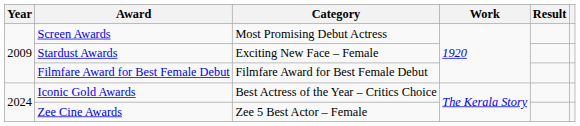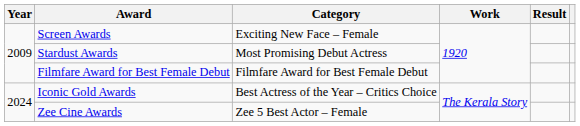 <table class="wikitable sortable plainrowheaders">
 <tr>
 <th scope="col">Year</th>
 <th scope="col">Award</th>
 <th scope="col">Category</th>
 <th scope="col">Work</th>
 <th scope="col">Result</th>
 <th scope="col"></th>
 </tr>
 <tr>
 <td rowspan="3">2009</td>
 <td><a href='#'>Screen Awards</a></td>
-<td>Most Promising Debut Actress</td>
+<td>Exciting New Face – Female</td>
 <td rowspan="3"><a href='#'><em>1920</em></a></td>
 <td></td>
 <td></td>
 </tr>
 <tr>
 <td><a href='#'>Stardust Awards</a></td>
-<td>Exciting New Face – Female</td>
+<td>Most Promising Debut Actress</td>
 <td></td>
 <td></td>
 </tr>
 <tr>
 <td><a href='#'>Filmfare Award for Best Female Debut</a></td>
 <td>Filmfare Award for Best Female Debut</td>
 <td></td>
 <td></td>
 </tr>
 <tr>
 <td rowspan="2">2024</td>
 <td><a href='#'>Iconic Gold Awards</a></td>
 <td>Best Actress of the Year – Critics Choice</td>
 <td rowspan="2"><em><a href='#'>The Kerala Story</a></em></td>
 <td></td>
 <td></td>
 </tr>
 <tr>
 <td><a href='#'>Zee Cine Awards</a></td>
 <td>Zee 5 Best Actor – Female</td>
 <td></td>
 <td></td>
 </tr>
 </table>
